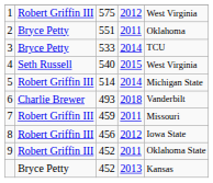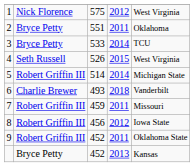 <table class="wikitable">
 <tr>
 </tr>
 <tr>
 <td>1</td>
-<td><a href='#'>Robert Griffin III</a></td>
+<td><a href='#'>Nick Florence</a></td>
 <td><abbr>575</abbr></td>
 <td><a href='#'>2012</a></td>
 <td style="font-size:85%;">West Virginia</td>
 </tr>
 <tr>
 <td>2</td>
 <td><a href='#'>Bryce Petty</a></td>
 <td><abbr>551</abbr></td>
 <td><a href='#'>2011</a></td>
 <td style="font-size:85%;">Oklahoma</td>
 </tr>
 <tr>
 <td>3</td>
 <td><a href='#'>Bryce Petty</a></td>
 <td><abbr>533</abbr></td>
 <td><a href='#'>2014</a></td>
 <td style="font-size:85%;">TCU</td>
 </tr>
 <tr>
 <td>4</td>
 <td><a href='#'>Seth Russell</a></td>
-<td><abbr>540</abbr></td>
+<td><abbr>526</abbr></td>
 <td><a href='#'>2015</a></td>
 <td style="font-size:85%;">West Virginia</td>
 </tr>
 <tr>
 <td>5</td>
 <td><a href='#'>Robert Griffin III</a></td>
 <td><abbr>514</abbr></td>
 <td><a href='#'>2014</a></td>
 <td style="font-size:85%;">Michigan State</td>
 </tr>
 <tr>
 <td>6</td>
 <td><a href='#'>Charlie Brewer</a></td>
 <td><abbr>493</abbr></td>
 <td><a href='#'>2018</a></td>
 <td style="font-size:85%;">Vanderbilt</td>
 </tr>
 <tr>
 <td>7</td>
 <td><a href='#'>Robert Griffin III</a></td>
 <td><abbr>459</abbr></td>
 <td><a href='#'>2011</a></td>
 <td style="font-size:85%;">Missouri</td>
 </tr>
 <tr>
 <td>8</td>
 <td><a href='#'>Robert Griffin III</a></td>
 <td><abbr>456</abbr></td>
 <td><a href='#'>2012</a></td>
 <td style="font-size:85%;">Iowa State</td>
 </tr>
 <tr>
 <td>9</td>
 <td><a href='#'>Robert Griffin III</a></td>
 <td><abbr>452</abbr></td>
 <td><a href='#'>2011</a></td>
 <td style="font-size:85%;">Oklahoma State</td>
 </tr>
 <tr>
 <td></td>
 <td>Bryce Petty</td>
 <td><abbr>452</abbr></td>
 <td><a href='#'>2013</a></td>
 <td style="font-size:85%;">Kansas</td>
 </tr>
 </table>
